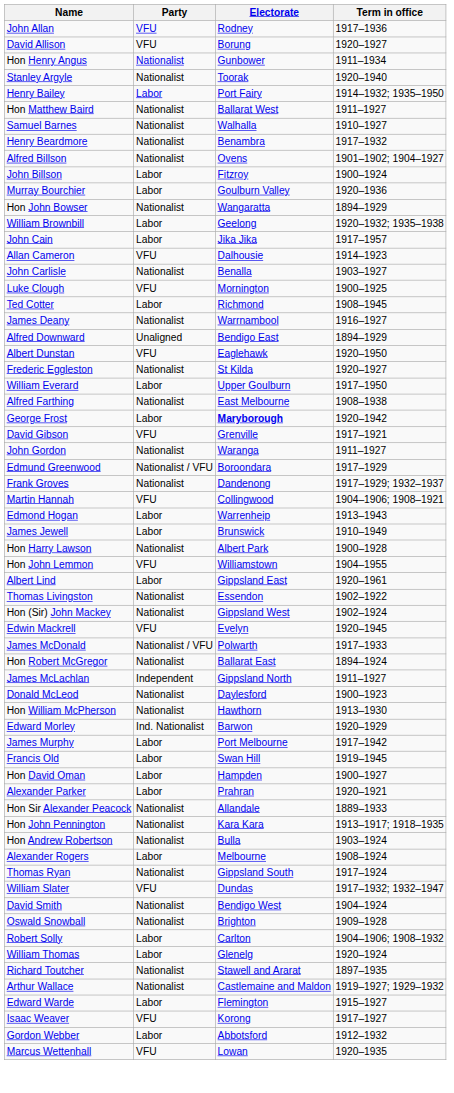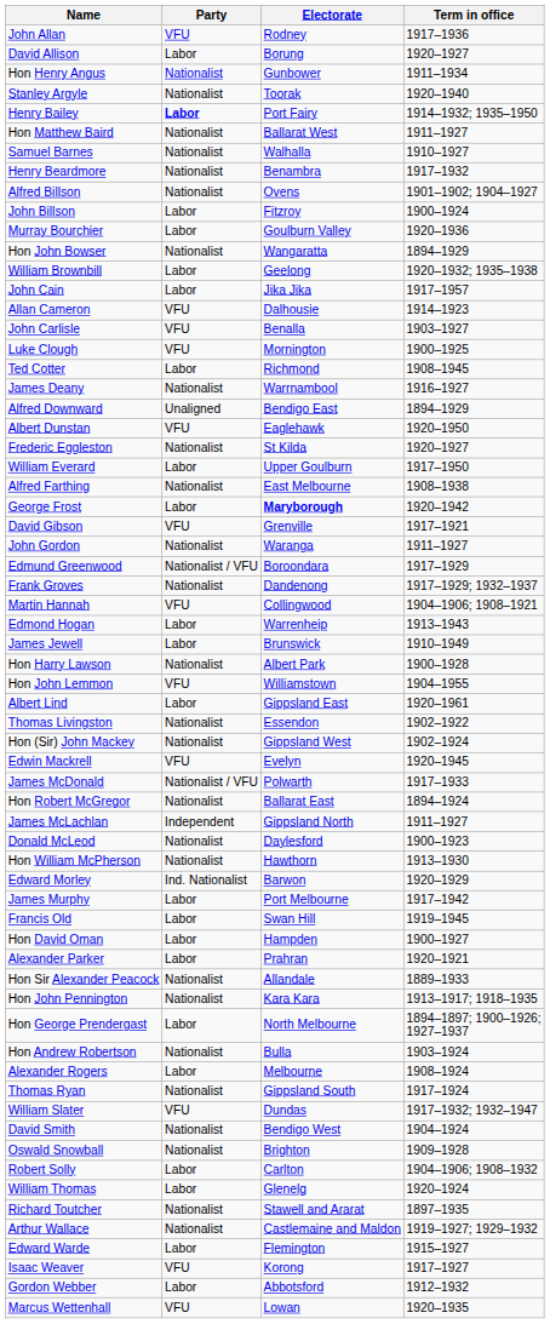 <table class="wikitable sortable">
 <tr>
 <th><strong>Name</strong></th>
 <th><strong>Party</strong></th>
 <th><strong><a href='#'>Electorate</a></strong></th>
 <th><strong>Term in office</strong></th>
 </tr>
 <tr>
 <td><a href='#'>John Allan</a></td>
 <td><a href='#'>VFU</a></td>
 <td><a href='#'>Rodney</a></td>
 <td>1917–1936</td>
 </tr>
 <tr>
 <td><a href='#'>David Allison</a></td>
-<td>VFU</td>
+<td>Labor</td>
 <td><a href='#'>Borung</a></td>
 <td>1920–1927</td>
 </tr>
 <tr>
 <td>Hon <a href='#'>Henry Angus</a></td>
 <td><a href='#'>Nationalist</a></td>
 <td><a href='#'>Gunbower</a></td>
 <td>1911–1934</td>
 </tr>
 <tr>
 <td><a href='#'>Stanley Argyle</a></td>
 <td>Nationalist</td>
 <td><a href='#'>Toorak</a></td>
 <td>1920–1940</td>
 </tr>
 <tr>
 <td><a href='#'>Henry Bailey</a></td>
-<td><a href='#'>Labor</a></td>
+<td><strong><a href='#'>Labor</a></strong></td>
 <td><a href='#'>Port Fairy</a></td>
 <td>1914–1932; 1935–1950</td>
 </tr>
 <tr>
 <td>Hon <a href='#'>Matthew Baird</a></td>
 <td>Nationalist</td>
 <td><a href='#'>Ballarat West</a></td>
 <td>1911–1927</td>
 </tr>
 <tr>
 <td><a href='#'>Samuel Barnes</a></td>
 <td>Nationalist</td>
 <td><a href='#'>Walhalla</a></td>
 <td>1910–1927</td>
 </tr>
 <tr>
 <td><a href='#'>Henry Beardmore</a></td>
 <td>Nationalist</td>
 <td><a href='#'>Benambra</a></td>
 <td>1917–1932</td>
 </tr>
 <tr>
 <td><a href='#'>Alfred Billson</a></td>
 <td>Nationalist</td>
 <td><a href='#'>Ovens</a></td>
 <td>1901–1902; 1904–1927</td>
 </tr>
 <tr>
 <td><a href='#'>John Billson</a></td>
 <td>Labor</td>
 <td><a href='#'>Fitzroy</a></td>
 <td>1900–1924</td>
 </tr>
 <tr>
 <td><a href='#'>Murray Bourchier</a></td>
 <td>Labor</td>
 <td><a href='#'>Goulburn Valley</a></td>
 <td>1920–1936</td>
 </tr>
 <tr>
 <td>Hon <a href='#'>John Bowser</a></td>
 <td>Nationalist</td>
 <td><a href='#'>Wangaratta</a></td>
 <td>1894–1929</td>
 </tr>
 <tr>
 <td><a href='#'>William Brownbill</a></td>
 <td>Labor</td>
 <td><a href='#'>Geelong</a></td>
 <td>1920–1932; 1935–1938</td>
 </tr>
 <tr>
 <td><a href='#'>John Cain</a></td>
 <td>Labor</td>
 <td><a href='#'>Jika Jika</a></td>
 <td>1917–1957</td>
 </tr>
 <tr>
 <td><a href='#'>Allan Cameron</a></td>
 <td>VFU</td>
 <td><a href='#'>Dalhousie</a></td>
 <td>1914–1923</td>
 </tr>
 <tr>
 <td><a href='#'>John Carlisle</a></td>
-<td>Nationalist</td>
+<td>VFU</td>
 <td><a href='#'>Benalla</a></td>
 <td>1903–1927</td>
 </tr>
 <tr>
 <td><a href='#'>Luke Clough</a></td>
 <td>VFU</td>
 <td><a href='#'>Mornington</a></td>
 <td>1900–1925</td>
 </tr>
 <tr>
 <td><a href='#'>Ted Cotter</a></td>
 <td>Labor</td>
 <td><a href='#'>Richmond</a></td>
 <td>1908–1945</td>
 </tr>
 <tr>
 <td><a href='#'>James Deany</a></td>
 <td>Nationalist</td>
 <td><a href='#'>Warrnambool</a></td>
 <td>1916–1927</td>
 </tr>
 <tr>
 <td><a href='#'>Alfred Downward</a></td>
 <td>Unaligned</td>
 <td><a href='#'>Bendigo East</a></td>
 <td>1894–1929</td>
 </tr>
 <tr>
 <td><a href='#'>Albert Dunstan</a></td>
 <td>VFU</td>
 <td><a href='#'>Eaglehawk</a></td>
 <td>1920–1950</td>
 </tr>
 <tr>
 <td><a href='#'>Frederic Eggleston</a></td>
 <td>Nationalist</td>
 <td><a href='#'>St Kilda</a></td>
 <td>1920–1927</td>
 </tr>
 <tr>
 <td><a href='#'>William Everard</a></td>
 <td>Labor</td>
 <td><a href='#'>Upper Goulburn</a></td>
 <td>1917–1950</td>
 </tr>
 <tr>
 <td><a href='#'>Alfred Farthing</a></td>
 <td>Nationalist</td>
 <td><a href='#'>East Melbourne</a></td>
 <td>1908–1938</td>
 </tr>
 <tr>
 <td><a href='#'>George Frost</a></td>
 <td>Labor</td>
 <td><strong><a href='#'>Maryborough</a></strong></td>
 <td>1920–1942</td>
 </tr>
 <tr>
 <td><a href='#'>David Gibson</a></td>
 <td>VFU</td>
 <td><a href='#'>Grenville</a></td>
 <td>1917–1921</td>
 </tr>
 <tr>
 <td><a href='#'>John Gordon</a></td>
 <td>Nationalist</td>
 <td><a href='#'>Waranga</a></td>
 <td>1911–1927</td>
 </tr>
 <tr>
 <td><a href='#'>Edmund Greenwood</a></td>
 <td>Nationalist / VFU</td>
 <td><a href='#'>Boroondara</a></td>
 <td>1917–1929</td>
 </tr>
 <tr>
 <td><a href='#'>Frank Groves</a></td>
 <td>Nationalist</td>
 <td><a href='#'>Dandenong</a></td>
 <td>1917–1929; 1932–1937</td>
 </tr>
 <tr>
 <td><a href='#'>Martin Hannah</a></td>
 <td>VFU</td>
 <td><a href='#'>Collingwood</a></td>
 <td>1904–1906; 1908–1921</td>
 </tr>
 <tr>
 <td><a href='#'>Edmond Hogan</a></td>
 <td>Labor</td>
 <td><a href='#'>Warrenheip</a></td>
 <td>1913–1943</td>
 </tr>
 <tr>
 <td><a href='#'>James Jewell</a></td>
 <td>Labor</td>
 <td><a href='#'>Brunswick</a></td>
 <td>1910–1949</td>
 </tr>
 <tr>
 <td>Hon <a href='#'>Harry Lawson</a></td>
 <td>Nationalist</td>
 <td><a href='#'>Albert Park</a></td>
 <td>1900–1928</td>
 </tr>
 <tr>
 <td>Hon <a href='#'>John Lemmon</a></td>
 <td>VFU</td>
 <td><a href='#'>Williamstown</a></td>
 <td>1904–1955</td>
 </tr>
 <tr>
 <td><a href='#'>Albert Lind</a></td>
 <td>Labor</td>
 <td><a href='#'>Gippsland East</a></td>
 <td>1920–1961</td>
 </tr>
 <tr>
 <td><a href='#'>Thomas Livingston</a></td>
 <td>Nationalist</td>
 <td><a href='#'>Essendon</a></td>
 <td>1902–1922</td>
 </tr>
 <tr>
 <td>Hon (Sir) <a href='#'>John Mackey</a></td>
 <td>Nationalist</td>
 <td><a href='#'>Gippsland West</a></td>
 <td>1902–1924</td>
 </tr>
 <tr>
 <td><a href='#'>Edwin Mackrell</a> </td>
 <td>VFU</td>
 <td><a href='#'>Evelyn</a></td>
 <td>1920–1945</td>
 </tr>
 <tr>
 <td><a href='#'>James McDonald</a></td>
 <td>Nationalist / VFU</td>
 <td><a href='#'>Polwarth</a></td>
 <td>1917–1933</td>
 </tr>
 <tr>
 <td>Hon <a href='#'>Robert McGregor</a></td>
 <td>Nationalist</td>
 <td><a href='#'>Ballarat East</a></td>
 <td>1894–1924</td>
 </tr>
 <tr>
 <td><a href='#'>James McLachlan</a></td>
 <td>Independent</td>
 <td><a href='#'>Gippsland North</a></td>
 <td>1911–1927</td>
 </tr>
 <tr>
 <td><a href='#'>Donald McLeod</a></td>
 <td>Nationalist</td>
 <td><a href='#'>Daylesford</a></td>
 <td>1900–1923</td>
 </tr>
 <tr>
 <td>Hon <a href='#'>William McPherson</a></td>
 <td>Nationalist</td>
 <td><a href='#'>Hawthorn</a></td>
 <td>1913–1930</td>
 </tr>
 <tr>
 <td><a href='#'>Edward Morley</a></td>
 <td>Ind. Nationalist</td>
 <td><a href='#'>Barwon</a></td>
 <td>1920–1929</td>
 </tr>
 <tr>
 <td><a href='#'>James Murphy</a></td>
 <td>Labor</td>
 <td><a href='#'>Port Melbourne</a></td>
 <td>1917–1942</td>
 </tr>
 <tr>
 <td><a href='#'>Francis Old</a></td>
 <td>Labor</td>
 <td><a href='#'>Swan Hill</a></td>
 <td>1919–1945</td>
 </tr>
 <tr>
 <td>Hon <a href='#'>David Oman</a></td>
 <td>Labor</td>
 <td><a href='#'>Hampden</a></td>
 <td>1900–1927</td>
 </tr>
 <tr>
 <td><a href='#'>Alexander Parker</a></td>
 <td>Labor</td>
 <td><a href='#'>Prahran</a></td>
 <td>1920–1921</td>
 </tr>
 <tr>
 <td>Hon Sir <a href='#'>Alexander Peacock</a></td>
 <td>Nationalist</td>
 <td><a href='#'>Allandale</a></td>
 <td>1889–1933</td>
 </tr>
 <tr>
 <td>Hon <a href='#'>John Pennington</a></td>
 <td>Nationalist</td>
 <td><a href='#'>Kara Kara</a></td>
 <td>1913–1917; 1918–1935</td>
 </tr>
 <tr>
+<td>Hon <a href='#'>George Prendergast</a></td>
+<td>Labor</td>
+<td><a href='#'>North Melbourne</a></td>
+<td>1894–1897; 1900–1926;<br>1927–1937</td>
+</tr>
+<tr>
 <td>Hon <a href='#'>Andrew Robertson</a></td>
 <td>Nationalist</td>
 <td><a href='#'>Bulla</a></td>
 <td>1903–1924</td>
 </tr>
 <tr>
 <td><a href='#'>Alexander Rogers</a></td>
 <td>Labor</td>
 <td><a href='#'>Melbourne</a></td>
 <td>1908–1924</td>
 </tr>
 <tr>
 <td><a href='#'>Thomas Ryan</a></td>
 <td>Nationalist</td>
 <td><a href='#'>Gippsland South</a></td>
 <td>1917–1924</td>
 </tr>
 <tr>
 <td><a href='#'>William Slater</a></td>
 <td>VFU</td>
 <td><a href='#'>Dundas</a></td>
 <td>1917–1932; 1932–1947</td>
 </tr>
 <tr>
 <td><a href='#'>David Smith</a></td>
 <td>Nationalist</td>
 <td><a href='#'>Bendigo West</a></td>
 <td>1904–1924</td>
 </tr>
 <tr>
 <td><a href='#'>Oswald Snowball</a></td>
 <td>Nationalist</td>
 <td><a href='#'>Brighton</a></td>
 <td>1909–1928</td>
 </tr>
 <tr>
 <td><a href='#'>Robert Solly</a></td>
 <td>Labor</td>
 <td><a href='#'>Carlton</a></td>
 <td>1904–1906; 1908–1932</td>
 </tr>
 <tr>
 <td><a href='#'>William Thomas</a></td>
 <td>Labor</td>
 <td><a href='#'>Glenelg</a></td>
 <td>1920–1924</td>
 </tr>
 <tr>
 <td><a href='#'>Richard Toutcher</a></td>
 <td>Nationalist</td>
 <td><a href='#'>Stawell and Ararat</a></td>
 <td>1897–1935</td>
 </tr>
 <tr>
 <td><a href='#'>Arthur Wallace</a></td>
 <td>Nationalist</td>
 <td><a href='#'>Castlemaine and Maldon</a></td>
 <td>1919–1927; 1929–1932</td>
 </tr>
 <tr>
 <td><a href='#'>Edward Warde</a></td>
 <td>Labor</td>
 <td><a href='#'>Flemington</a></td>
 <td>1915–1927</td>
 </tr>
 <tr>
 <td><a href='#'>Isaac Weaver</a></td>
 <td>VFU</td>
 <td><a href='#'>Korong</a></td>
 <td>1917–1927</td>
 </tr>
 <tr>
 <td><a href='#'>Gordon Webber</a></td>
 <td>Labor</td>
 <td><a href='#'>Abbotsford</a></td>
 <td>1912–1932</td>
 </tr>
 <tr>
 <td><a href='#'>Marcus Wettenhall</a></td>
 <td>VFU</td>
 <td><a href='#'>Lowan</a></td>
 <td>1920–1935</td>
 </tr>
 </table>
